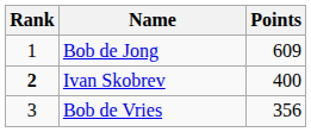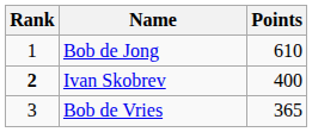 <table class="wikitable" border="1">
 <tr>
 <th width=30>Rank</th>
 <th width=150>Name</th>
 <th width=25>Points</th>
 </tr>
 <tr>
 <td align=center>1</td>
 <td> <a href='#'>Bob de Jong</a></td>
-<td align=right>609</td>
+<td align=right>610</td>
 </tr>
 <tr>
 <td align=center><strong>2</strong></td>
 <td> <a href='#'>Ivan Skobrev</a></td>
 <td align=right>400</td>
 </tr>
 <tr>
 <td align=center>3</td>
 <td> <a href='#'>Bob de Vries</a></td>
-<td align=right>356</td>
+<td align=right>365</td>
 </tr>
 </table>
